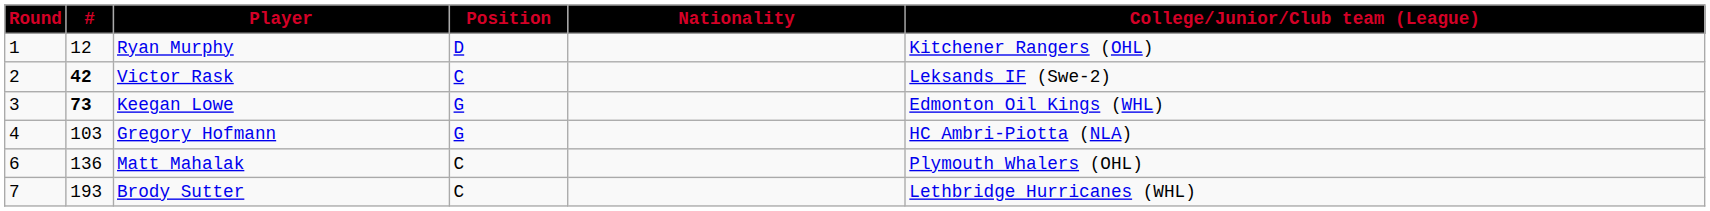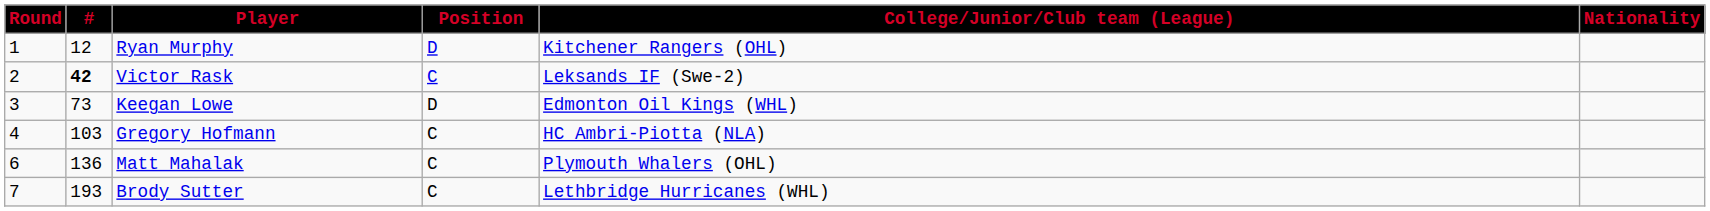 <table class="wikitable">
 <tr>
 <th style="background:black;color:#d40026;" width="2.75%">Round</th>
 <th style="background:black;color:#d40026;" width="2.75%">#</th>
 <th style="background:black;color:#d40026;" width="20.0%">Player</th>
 <th style="background:black;color:#d40026;" width="7.0%">Position</th>
+<th style="background:black;color:#d40026;" width="100.0%">College/Junior/Club team (League)</th>
 <th style="background:black;color:#d40026;" width="20.0%">Nationality</th>
-<th style="background:black;color:#d40026;" width="100.0%">College/Junior/Club team (League)</th>
 </tr>
 <tr>
 <td>1</td>
 <td>12</td>
 <td><a href='#'>Ryan Murphy</a></td>
 <td><a href='#'>D</a></td>
+<td><a href='#'>Kitchener Rangers</a> (<a href='#'>OHL</a>)</td>
 <td></td>
-<td><a href='#'>Kitchener Rangers</a> (<a href='#'>OHL</a>)</td>
 </tr>
 <tr>
 <td>2</td>
 <td><strong>42</strong></td>
 <td><a href='#'>Victor Rask</a></td>
 <td><a href='#'>C</a></td>
+<td><a href='#'>Leksands IF</a> (Swe-2)</td>
 <td></td>
-<td><a href='#'>Leksands IF</a> (Swe-2)</td>
 </tr>
 <tr>
 <td>3</td>
-<td><strong>73</strong></td>
+<td>73</td>
 <td><a href='#'>Keegan Lowe</a></td>
-<td><a href='#'>G</a></td>
+<td>D</td>
+<td><a href='#'>Edmonton Oil Kings</a> (<a href='#'>WHL</a>)</td>
 <td></td>
-<td><a href='#'>Edmonton Oil Kings</a> (<a href='#'>WHL</a>)</td>
 </tr>
 <tr>
 <td>4</td>
 <td>103</td>
 <td><a href='#'>Gregory Hofmann</a></td>
-<td><a href='#'>G</a></td>
+<td>C</td>
+<td><a href='#'>HC Ambri-Piotta</a> (<a href='#'>NLA</a>)</td>
 <td></td>
-<td><a href='#'>HC Ambri-Piotta</a> (<a href='#'>NLA</a>)</td>
 </tr>
 <tr>
 <td>6</td>
 <td>136</td>
 <td><a href='#'>Matt Mahalak</a></td>
 <td>C</td>
+<td><a href='#'>Plymouth Whalers</a> (OHL)</td>
 <td></td>
-<td><a href='#'>Plymouth Whalers</a> (OHL)</td>
 </tr>
 <tr>
 <td>7</td>
 <td>193</td>
 <td><a href='#'>Brody Sutter</a></td>
 <td>C</td>
+<td><a href='#'>Lethbridge Hurricanes</a> (WHL)</td>
 <td></td>
-<td><a href='#'>Lethbridge Hurricanes</a> (WHL)</td>
 </tr>
 </table>
